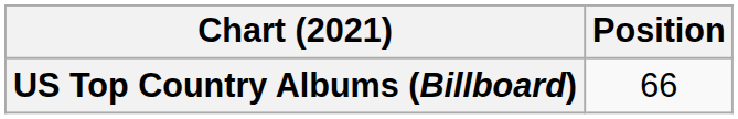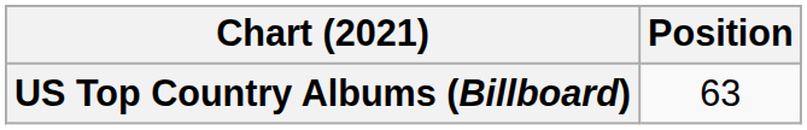 <table class="wikitable plainrowheaders" style="text-align:center">
 <tr>
 <th scope="col">Chart (2021)</th>
 <th scope="col">Position</th>
 </tr>
 <tr>
 <th scope="row">US Top Country Albums (<em>Billboard</em>)</th>
-<td>66</td>
+<td>63</td>
 </tr>
 </table>
